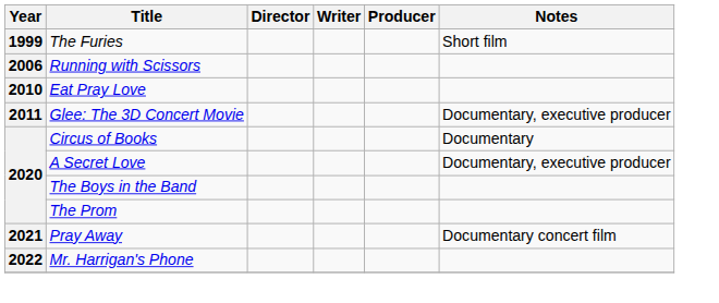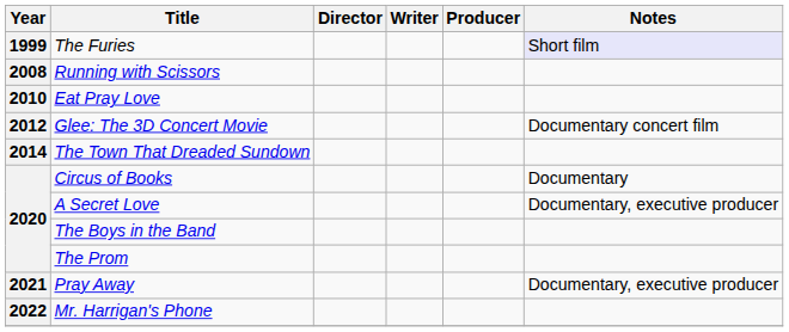 <table class="wikitable plainrowheaders unsortable">
 <tr>
 <th>Year</th>
 <th>Title</th>
 <th>Director</th>
 <th>Writer</th>
 <th>Producer</th>
 <th>Notes</th>
 </tr>
 <tr>
 <th>1999</th>
 <td scope="row"><em>The Furies</em></td>
 <td></td>
 <td></td>
 <td></td>
-<td>Short film</td>
+<td style="background: lavender;">Short film</td>
 </tr>
 <tr>
-<th>2006</th>
+<th>2008</th>
 <td scope="row"><em><a href='#'>Running with Scissors</a></em></td>
 <td></td>
 <td></td>
 <td></td>
 <td></td>
 </tr>
 <tr>
 <th>2010</th>
 <td scope="row"><em><a href='#'>Eat Pray Love</a></em></td>
 <td></td>
 <td></td>
 <td></td>
 <td></td>
 </tr>
 <tr>
-<th>2011</th>
+<th>2012</th>
 <td scope="row"><em><a href='#'>Glee: The 3D Concert Movie</a></em></td>
 <td></td>
 <td></td>
 <td></td>
-<td>Documentary, executive producer</td>
+<td>Documentary concert film</td>
+</tr>
+<tr>
+<th>2014</th>
+<td scope="row"><em><a href='#'>The Town That Dreaded Sundown</a></em></td>
+<td></td>
+<td></td>
+<td></td>
+<td></td>
 </tr>
 <tr>
 <th rowspan="4">2020</th>
 <td scope="row"><em><a href='#'>Circus of Books</a></em></td>
 <td></td>
 <td></td>
 <td></td>
 <td>Documentary</td>
 </tr>
 <tr>
 <td scope="row"><em><a href='#'>A Secret Love</a></em></td>
 <td></td>
 <td></td>
 <td></td>
 <td>Documentary, executive producer</td>
 </tr>
 <tr>
 <td scope="row"><em><a href='#'>The Boys in the Band</a></em></td>
 <td></td>
 <td></td>
 <td></td>
 <td></td>
 </tr>
 <tr>
 <td scope="row"><em><a href='#'>The Prom</a></em></td>
 <td></td>
 <td></td>
 <td></td>
 <td></td>
 </tr>
 <tr>
 <th>2021</th>
 <td scope="row"><em><a href='#'>Pray Away</a></em></td>
 <td></td>
 <td></td>
 <td></td>
-<td>Documentary concert film</td>
+<td>Documentary, executive producer</td>
 </tr>
 <tr>
 <th>2022</th>
 <td scope="row"><em><a href='#'>Mr. Harrigan's Phone</a></em></td>
 <td></td>
 <td></td>
 <td></td>
 <td></td>
 </tr>
 <tr>
 </tr>
 </table>
